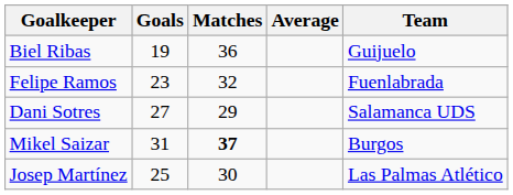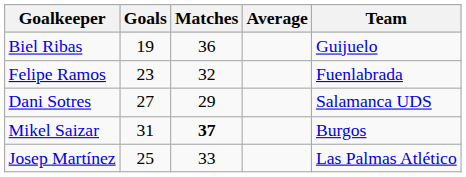 <table class="wikitable sortable" class="wikitable">
 <tr style="background:#ccc; text-align:center;">
 <th>Goalkeeper</th>
 <th>Goals</th>
 <th>Matches</th>
 <th>Average</th>
 <th>Team</th>
 </tr>
 <tr>
 <td> <a href='#'>Biel Ribas</a></td>
 <td style="text-align:center;">19</td>
 <td style="text-align:center;">36</td>
 <td style="text-align:center;"></td>
 <td><a href='#'>Guijuelo</a></td>
 </tr>
 <tr>
 <td> <a href='#'>Felipe Ramos</a></td>
 <td style="text-align:center;">23</td>
 <td style="text-align:center;">32</td>
 <td style="text-align:center;"></td>
 <td><a href='#'>Fuenlabrada</a></td>
 </tr>
 <tr>
 <td> <a href='#'>Dani Sotres</a></td>
 <td style="text-align:center;">27</td>
 <td style="text-align:center;">29</td>
 <td style="text-align:center;"></td>
 <td><a href='#'>Salamanca UDS</a></td>
 </tr>
 <tr>
 <td> <a href='#'>Mikel Saizar</a></td>
 <td style="text-align:center;">31</td>
 <td style="text-align:center;"><strong>37</strong></td>
 <td style="text-align:center;"></td>
 <td><a href='#'>Burgos</a></td>
 </tr>
 <tr>
 <td> <a href='#'>Josep Martínez</a></td>
 <td style="text-align:center;">25</td>
-<td style="text-align:center;">30</td>
+<td style="text-align:center;">33</td>
 <td style="text-align:center;"></td>
 <td><a href='#'>Las Palmas Atlético</a></td>
 </tr>
 </table>
